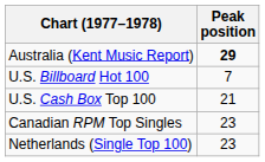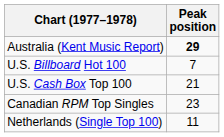 <table class="wikitable sortable">
 <tr>
 <th align="left">Chart (1977–1978)</th>
 <th align="left">Peak<br>position</th>
 </tr>
 <tr>
 <td>Australia (<a href='#'>Kent Music Report</a>)</td>
 <td style="text-align:center;"><strong>29</strong></td>
 </tr>
 <tr>
 <td align="left">U.S. <em><a href='#'>Billboard</a></em> <a href='#'>Hot 100</a></td>
 <td style="text-align:center;">7</td>
 </tr>
 <tr>
 <td align="left">U.S. <em><a href='#'>Cash Box</a></em> Top 100</td>
 <td style="text-align:center;">21</td>
 </tr>
 <tr>
 <td align="left">Canadian <em>RPM</em> Top Singles</td>
 <td style="text-align:center;">23</td>
 </tr>
 <tr>
 <td>Netherlands (<a href='#'>Single Top 100</a>)</td>
-<td style="text-align:center;">23</td>
+<td style="text-align:center;">11</td>
 </tr>
 </table>
